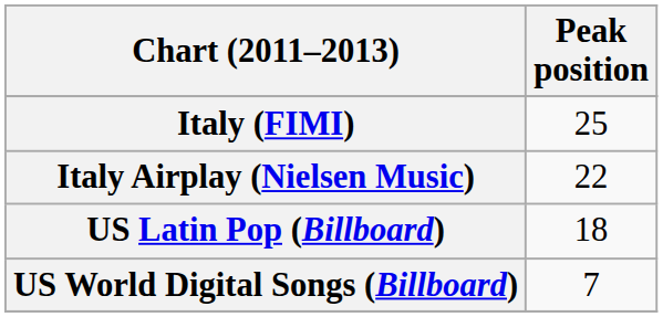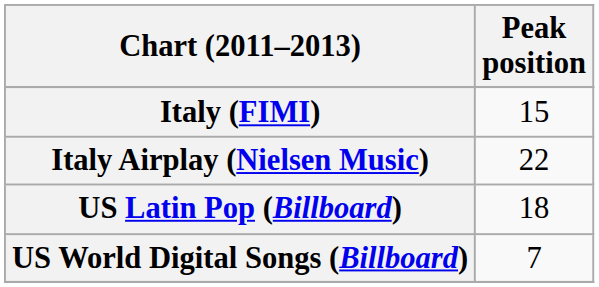 <table class="wikitable sortable plainrowheaders" style="text-align:center;">
 <tr>
 <th>Chart (2011–2013)</th>
 <th>Peak<br>position</th>
 </tr>
 <tr>
 </tr>
 <tr>
 <th scope="row">Italy (<a href='#'>FIMI</a>)</th>
-<td>25</td>
+<td>15</td>
 </tr>
 <tr>
 <th scope="row">Italy Airplay (<a href='#'>Nielsen Music</a>)</th>
 <td>22</td>
 </tr>
 <tr>
 <th scope="row">US <a href='#'>Latin Pop</a> (<em><a href='#'>Billboard</a></em>)</th>
 <td>18</td>
 </tr>
 <tr>
 <th scope="row">US World Digital Songs (<em><a href='#'>Billboard</a></em>)</th>
 <td>7</td>
 </tr>
 <tr>
 </tr>
 </table>
